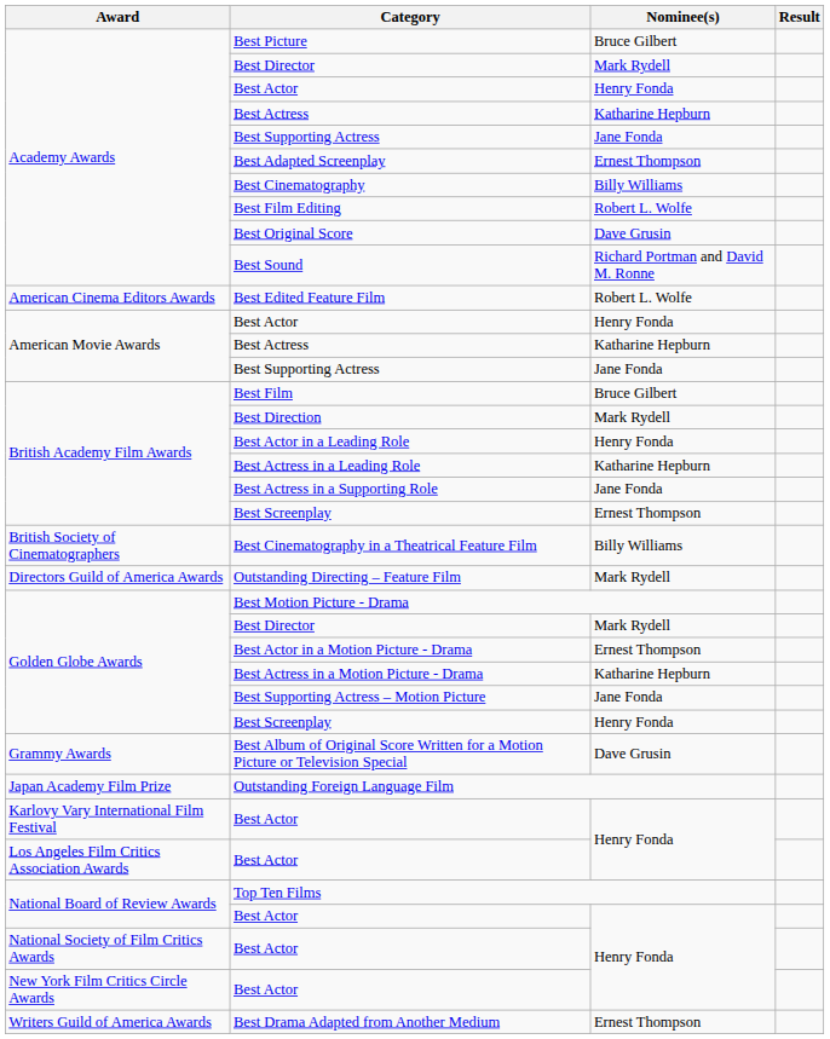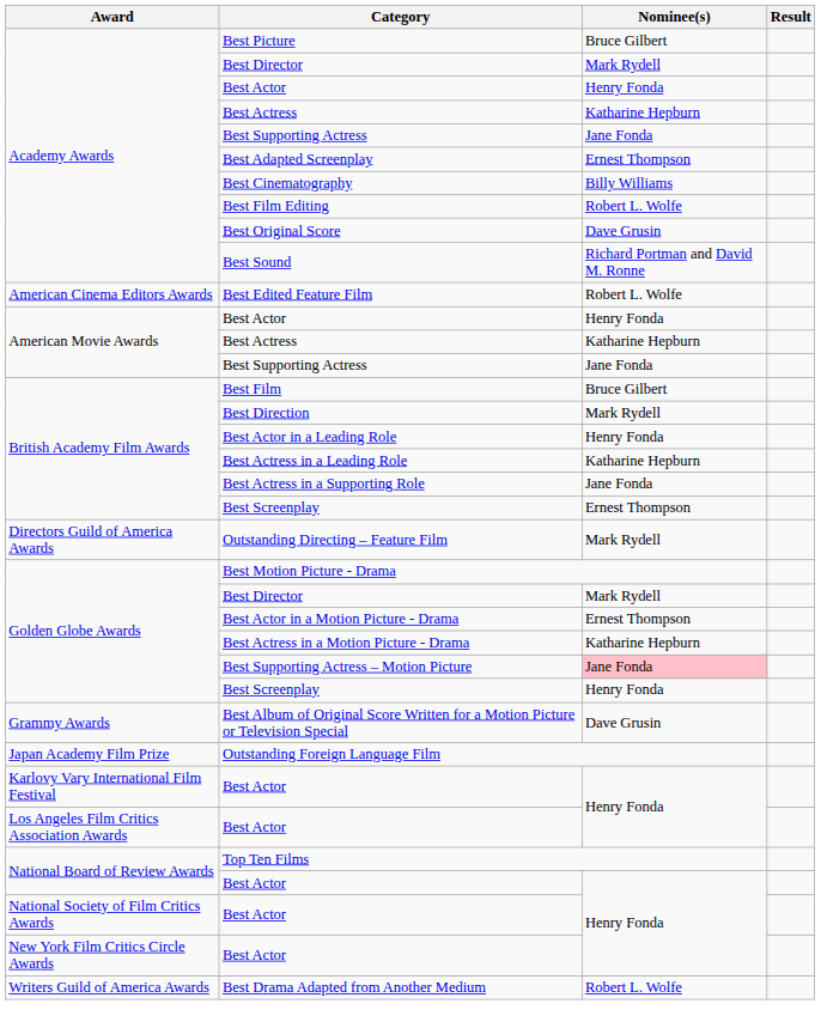 <table class="wikitable plainrowheaders" style="text-align:left; font-size:100%">
 <tr>
 <th>Award</th>
 <th>Category</th>
 <th>Nominee(s)</th>
 <th>Result</th>
 </tr>
 <tr>
 <td rowspan="10"><a href='#'>Academy Awards</a></td>
 <td><a href='#'>Best Picture</a></td>
 <td>Bruce Gilbert</td>
 <td></td>
 </tr>
 <tr>
 <td><a href='#'>Best Director</a></td>
 <td><a href='#'>Mark Rydell</a></td>
 <td></td>
 </tr>
 <tr>
 <td><a href='#'>Best Actor</a></td>
 <td><a href='#'>Henry Fonda</a></td>
 <td></td>
 </tr>
 <tr>
 <td><a href='#'>Best Actress</a></td>
 <td><a href='#'>Katharine Hepburn</a></td>
 <td></td>
 </tr>
 <tr>
 <td><a href='#'>Best Supporting Actress</a></td>
 <td><a href='#'>Jane Fonda</a></td>
 <td></td>
 </tr>
 <tr>
 <td><a href='#'>Best Adapted Screenplay</a></td>
 <td><a href='#'>Ernest Thompson</a></td>
 <td></td>
 </tr>
 <tr>
 <td><a href='#'>Best Cinematography</a></td>
 <td><a href='#'>Billy Williams</a></td>
 <td></td>
 </tr>
 <tr>
 <td><a href='#'>Best Film Editing</a></td>
 <td><a href='#'>Robert L. Wolfe</a></td>
 <td></td>
 </tr>
 <tr>
 <td><a href='#'>Best Original Score</a></td>
 <td><a href='#'>Dave Grusin</a></td>
 <td></td>
 </tr>
 <tr>
 <td><a href='#'>Best Sound</a></td>
 <td><a href='#'>Richard Portman</a> and <a href='#'>David M. Ronne</a></td>
 <td></td>
 </tr>
 <tr>
 <td><a href='#'>American Cinema Editors Awards</a></td>
 <td><a href='#'>Best Edited Feature Film</a></td>
 <td>Robert L. Wolfe</td>
 <td></td>
 </tr>
 <tr>
 <td rowspan="3">American Movie Awards</td>
 <td>Best Actor</td>
 <td>Henry Fonda</td>
 <td></td>
 </tr>
 <tr>
 <td>Best Actress</td>
 <td>Katharine Hepburn</td>
 <td></td>
 </tr>
 <tr>
 <td>Best Supporting Actress</td>
 <td>Jane Fonda</td>
 <td></td>
 </tr>
 <tr>
 <td rowspan="6"><a href='#'>British Academy Film Awards</a></td>
 <td><a href='#'>Best Film</a></td>
 <td>Bruce Gilbert</td>
 <td></td>
 </tr>
 <tr>
 <td><a href='#'>Best Direction</a></td>
 <td>Mark Rydell</td>
 <td></td>
 </tr>
 <tr>
 <td><a href='#'>Best Actor in a Leading Role</a></td>
 <td>Henry Fonda</td>
 <td></td>
 </tr>
 <tr>
 <td><a href='#'>Best Actress in a Leading Role</a></td>
 <td>Katharine Hepburn</td>
 <td></td>
 </tr>
 <tr>
 <td><a href='#'>Best Actress in a Supporting Role</a></td>
 <td>Jane Fonda</td>
 <td></td>
 </tr>
 <tr>
 <td><a href='#'>Best Screenplay</a></td>
 <td>Ernest Thompson</td>
 <td></td>
 </tr>
 <tr>
-<td><a href='#'>British Society of Cinematographers</a></td>
-<td><a href='#'>Best Cinematography in a Theatrical Feature Film</a></td>
-<td>Billy Williams</td>
-<td></td>
-</tr>
-<tr>
 <td><a href='#'>Directors Guild of America Awards</a></td>
 <td><a href='#'>Outstanding Directing – Feature Film</a></td>
 <td>Mark Rydell</td>
 <td></td>
 </tr>
 <tr>
 <td rowspan="6"><a href='#'>Golden Globe Awards</a></td>
 <td colspan="2"><a href='#'>Best Motion Picture - Drama</a></td>
 <td></td>
 </tr>
 <tr>
 <td><a href='#'>Best Director</a></td>
 <td>Mark Rydell</td>
 <td></td>
 </tr>
 <tr>
 <td><a href='#'>Best Actor in a Motion Picture - Drama</a></td>
 <td>Ernest Thompson</td>
 <td></td>
 </tr>
 <tr>
 <td><a href='#'>Best Actress in a Motion Picture - Drama</a></td>
 <td>Katharine Hepburn</td>
 <td></td>
 </tr>
 <tr>
 <td><a href='#'>Best Supporting Actress – Motion Picture</a></td>
-<td>Jane Fonda</td>
+<td style="background: pink;">Jane Fonda</td>
 <td></td>
 </tr>
 <tr>
 <td><a href='#'>Best Screenplay</a></td>
 <td>Henry Fonda</td>
 <td></td>
 </tr>
 <tr>
 <td><a href='#'>Grammy Awards</a></td>
 <td><a href='#'>Best Album of Original Score Written for a Motion Picture or Television Special</a></td>
 <td>Dave Grusin</td>
 <td></td>
 </tr>
 <tr>
 <td><a href='#'>Japan Academy Film Prize</a></td>
 <td colspan="2"><a href='#'>Outstanding Foreign Language Film</a></td>
 <td></td>
 </tr>
 <tr>
 <td><a href='#'>Karlovy Vary International Film Festival</a></td>
 <td><a href='#'>Best Actor</a></td>
 <td rowspan="2">Henry Fonda</td>
 <td></td>
 </tr>
 <tr>
 <td><a href='#'>Los Angeles Film Critics Association Awards</a></td>
 <td><a href='#'>Best Actor</a></td>
 <td></td>
 </tr>
 <tr>
 <td rowspan="2"><a href='#'>National Board of Review Awards</a></td>
 <td colspan="2"><a href='#'>Top Ten Films</a></td>
 <td></td>
 </tr>
 <tr>
 <td><a href='#'>Best Actor</a></td>
 <td rowspan="3">Henry Fonda</td>
 <td></td>
 </tr>
 <tr>
 <td><a href='#'>National Society of Film Critics Awards</a></td>
 <td><a href='#'>Best Actor</a></td>
 <td></td>
 </tr>
 <tr>
 <td><a href='#'>New York Film Critics Circle Awards</a></td>
 <td><a href='#'>Best Actor</a></td>
 <td></td>
 </tr>
 <tr>
 <td><a href='#'>Writers Guild of America Awards</a></td>
 <td><a href='#'>Best Drama Adapted from Another Medium</a></td>
-<td>Ernest Thompson</td>
+<td><a href='#'>Robert L. Wolfe</a></td>
 <td></td>
 </tr>
 </table>
